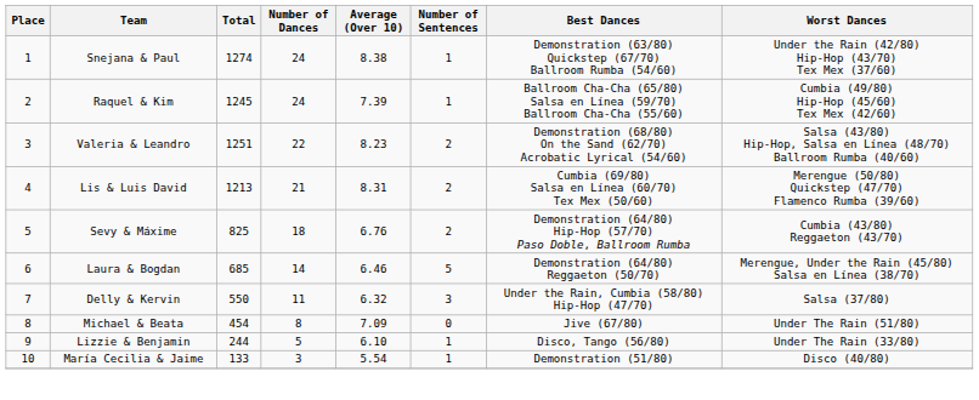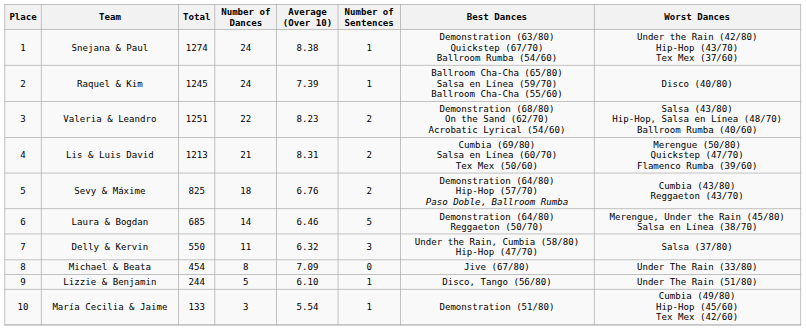 <table class="wikitable sortable" style="margin:auto; text-align:center; margin:5px; width:90%">
 <tr>
 <th>Place</th>
 <th>Team</th>
 <th>Total</th>
 <th>Number of <br> Dances</th>
 <th>Average <br> (Over 10)</th>
 <th>Number of <br> Sentences</th>
 <th>Best Dances</th>
 <th>Worst Dances</th>
 </tr>
 <tr>
 <td>1</td>
 <td> Snejana & Paul</td>
 <td>1274</td>
 <td>24</td>
 <td>8.38</td>
 <td>1</td>
 <td>Demonstration (63/80) <br> Quickstep (67/70) <br> Ballroom Rumba (54/60)</td>
 <td>Under the Rain (42/80) <br> Hip-Hop (43/70) <br> Tex Mex (37/60)</td>
 </tr>
 <tr>
 <td>2</td>
 <td> Raquel & Kim</td>
 <td>1245</td>
 <td>24</td>
 <td>7.39</td>
 <td>1</td>
 <td>Ballroom Cha-Cha (65/80) <br> Salsa en Línea (59/70) <br> Ballroom Cha-Cha (55/60)</td>
-<td>Cumbia (49/80) <br> Hip-Hop (45/60) <br> Tex Mex (42/60)</td>
+<td>Disco (40/80)</td>
 </tr>
 <tr>
 <td>3</td>
 <td> Valeria & Leandro</td>
 <td>1251</td>
 <td>22</td>
 <td>8.23</td>
 <td>2</td>
 <td>Demonstration (68/80) <br> On the Sand (62/70) <br> Acrobatic Lyrical (54/60)</td>
 <td>Salsa (43/80) <br> Hip-Hop, Salsa en Línea (48/70) <br> Ballroom Rumba (40/60)</td>
 </tr>
 <tr>
 <td>4</td>
 <td> Lis & Luis David</td>
 <td>1213</td>
 <td>21</td>
 <td>8.31</td>
 <td>2</td>
 <td>Cumbia (69/80) <br> Salsa en Línea (60/70) <br> Tex Mex (50/60)</td>
 <td>Merengue (50/80) <br> Quickstep (47/70) <br> Flamenco Rumba (39/60)</td>
 </tr>
 <tr>
 <td>5</td>
 <td> Sevy & Máxime</td>
 <td>825</td>
 <td>18</td>
 <td>6.76</td>
 <td>2</td>
 <td>Demonstration (64/80) <br> Hip-Hop (57/70) <br> <em>Paso Doble</em>, <em>Ballroom Rumba</em></td>
 <td>Cumbia (43/80) <br> Reggaeton (43/70)</td>
 </tr>
 <tr>
 <td>6</td>
 <td> Laura & Bogdan</td>
 <td>685</td>
 <td>14</td>
 <td>6.46</td>
 <td>5</td>
 <td>Demonstration (64/80) <br> Reggaeton (50/70)</td>
 <td>Merengue, Under the Rain (45/80) <br> Salsa en Línea (38/70)</td>
 </tr>
 <tr>
 <td>7</td>
 <td> Delly & Kervin</td>
 <td>550</td>
 <td>11</td>
 <td>6.32</td>
 <td>3</td>
 <td>Under the Rain, Cumbia (58/80) <br> Hip-Hop (47/70)</td>
 <td>Salsa (37/80)</td>
 </tr>
 <tr>
 <td>8</td>
 <td> Michael & Beata</td>
 <td>454</td>
 <td>8</td>
 <td>7.09</td>
 <td>0</td>
 <td>Jive (67/80)</td>
-<td>Under The Rain (51/80)</td>
+<td>Under The Rain (33/80)</td>
 </tr>
 <tr>
 <td>9</td>
 <td> Lizzie & Benjamin</td>
 <td>244</td>
 <td>5</td>
 <td>6.10</td>
 <td>1</td>
 <td>Disco, Tango (56/80)</td>
-<td>Under The Rain (33/80)</td>
+<td>Under The Rain (51/80)</td>
 </tr>
 <tr>
 <td>10</td>
 <td> María Cecilia & Jaime</td>
 <td>133</td>
 <td>3</td>
 <td>5.54</td>
 <td>1</td>
 <td>Demonstration (51/80)</td>
-<td>Disco (40/80)</td>
+<td>Cumbia (49/80) <br> Hip-Hop (45/60) <br> Tex Mex (42/60)</td>
 </tr>
 <tr>
 </tr>
 </table>
